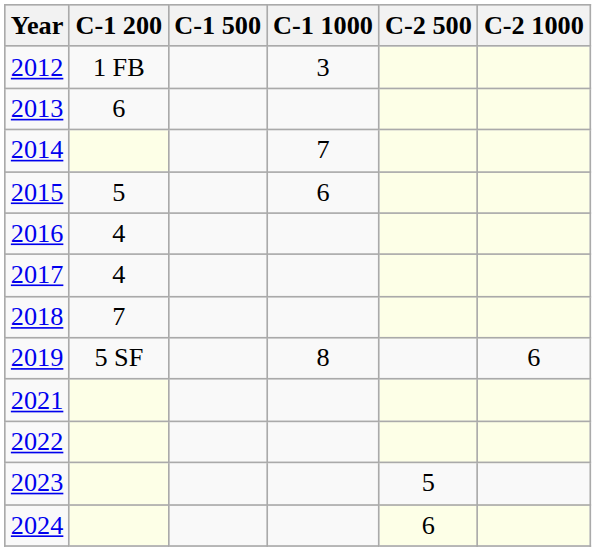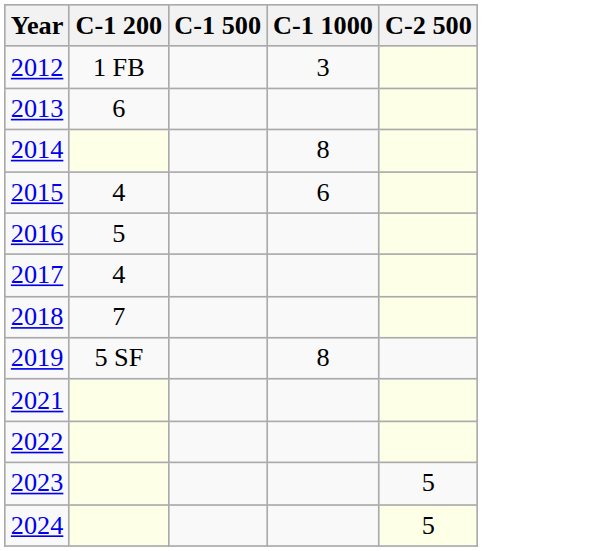 <table class="wikitable" style="text-align:center;">
 <tr>
 <th>Year</th>
 <th>C-1 200</th>
 <th>C-1 500</th>
 <th>C-1 1000</th>
 <th>C-2 500</th>
-<th>C-2 1000</th>
 </tr>
 <tr>
 <td><a href='#'>2012</a></td>
 <td>1 FB</td>
 <td><br></td>
 <td>3</td>
-<td style="background:#fdffe7"></td>
 <td style="background:#fdffe7"></td>
 </tr>
 <tr>
 <td><a href='#'>2013</a></td>
 <td>6</td>
 <td></td>
 <td></td>
 <td style="background:#fdffe7"></td>
-<td style="background:#fdffe7"></td>
 </tr>
 <tr>
 <td><a href='#'>2014</a></td>
 <td style="background:#fdffe7"></td>
 <td></td>
-<td>7</td>
-<td style="background:#fdffe7"></td>
+<td>8</td>
 <td style="background:#fdffe7"></td>
 </tr>
 <tr>
 <td><a href='#'>2015</a></td>
-<td>5</td>
+<td>4</td>
 <td></td>
 <td>6</td>
-<td style="background:#fdffe7"></td>
 <td style="background:#fdffe7"></td>
 </tr>
 <tr>
 <td><a href='#'>2016</a></td>
-<td>4</td>
+<td>5</td>
 <td></td>
 <td></td>
-<td style="background:#fdffe7"></td>
 <td style="background:#fdffe7"></td>
 </tr>
 <tr>
 <td><a href='#'>2017</a></td>
 <td>4</td>
 <td></td>
 <td></td>
 <td style="background:#fdffe7"></td>
-<td style="background:#fdffe7"></td>
 </tr>
 <tr>
 <td><a href='#'>2018</a></td>
 <td>7</td>
 <td></td>
 <td></td>
-<td style="background:#fdffe7"></td>
 <td style="background:#fdffe7"></td>
 </tr>
 <tr>
 <td><a href='#'>2019</a></td>
 <td>5 SF</td>
 <td></td>
 <td>8</td>
 <td></td>
-<td>6</td>
 </tr>
 <tr>
 <td><a href='#'>2021</a></td>
 <td style="background:#fdffe7"></td>
 <td></td>
 <td></td>
-<td style="background:#fdffe7"></td>
 <td style="background:#fdffe7"></td>
 </tr>
 <tr>
 <td><a href='#'>2022</a></td>
 <td style="background:#fdffe7"></td>
 <td></td>
 <td></td>
 <td style="background:#fdffe7"></td>
-<td style="background:#fdffe7"></td>
 </tr>
 <tr>
 <td><a href='#'>2023</a></td>
 <td style="background:#fdffe7"></td>
 <td></td>
 <td></td>
 <td>5</td>
-<td></td>
 </tr>
 <tr>
 <td><a href='#'>2024</a></td>
 <td style="background:#fdffe7"></td>
 <td></td>
 <td></td>
-<td style="background:#fdffe7">6</td>
-<td style="background:#fdffe7"></td>
+<td style="background:#fdffe7">5</td>
 </tr>
 </table>
